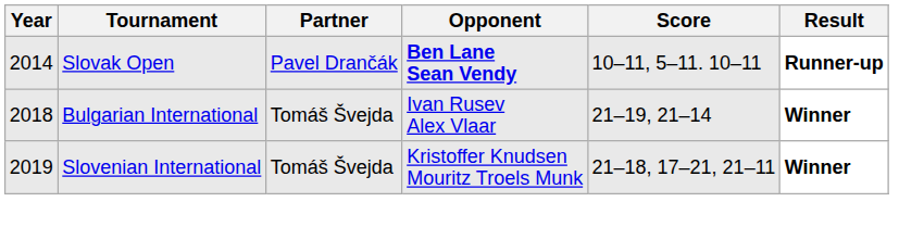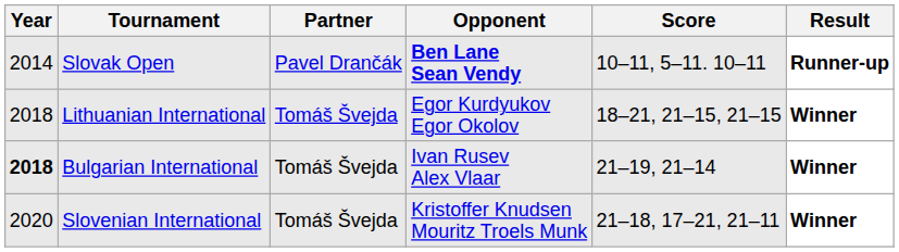 <table class="sortable wikitable" style="font-size: 90%;">
 <tr>
 <th>Year</th>
 <th>Tournament</th>
 <th>Partner</th>
 <th>Opponent</th>
 <th>Score</th>
 <th>Result</th>
 </tr>
 <tr style="background:#E9E9E9">
 <td align="center">2014</td>
 <td align="left"><a href='#'>Slovak Open</a></td>
 <td align="left"> <a href='#'>Pavel Drančák</a></td>
 <td align="left"><strong> <a href='#'>Ben Lane</a><br> <a href='#'>Sean Vendy</a></strong></td>
 <td align="left">10–11, 5–11. 10–11</td>
 <td style="text-align:left; background:white"> <strong>Runner-up</strong></td>
 </tr>
 <tr style="background:#E9E9E9">
 <td align="center">2018</td>
+<td align="left"><a href='#'>Lithuanian International</a></td>
+<td align="left"> <a href='#'>Tomáš Švejda</a></td>
+<td align="left"> <a href='#'>Egor Kurdyukov</a><br> <a href='#'>Egor Okolov</a></td>
+<td align="left">18–21, 21–15, 21–15</td>
+<td style="text-align:left; background:white"> <strong>Winner</strong></td>
+</tr>
+<tr style="background:#E9E9E9">
+<td align="center"><strong>2018</strong></td>
 <td align="left"><a href='#'>Bulgarian International</a></td>
 <td align="left"> Tomáš Švejda</td>
 <td align="left"> <a href='#'>Ivan Rusev</a><br> <a href='#'>Alex Vlaar</a></td>
 <td align="left">21–19, 21–14</td>
 <td style="text-align:left; background:white"> <strong>Winner</strong></td>
 </tr>
 <tr style="background:#E9E9E9">
-<td align="center">2019</td>
+<td align="center">2020</td>
 <td align="left"><a href='#'>Slovenian International</a></td>
 <td align="left"> Tomáš Švejda</td>
 <td align="left"> <a href='#'>Kristoffer Knudsen</a><br> <a href='#'>Mouritz Troels Munk</a></td>
 <td align="left">21–18, 17–21, 21–11</td>
 <td style="text-align:left; background:white"> <strong>Winner</strong></td>
 </tr>
 </table>
